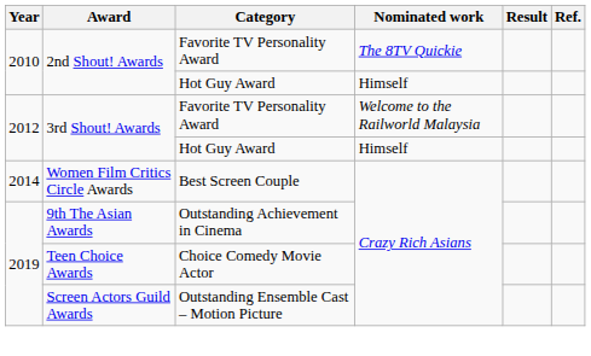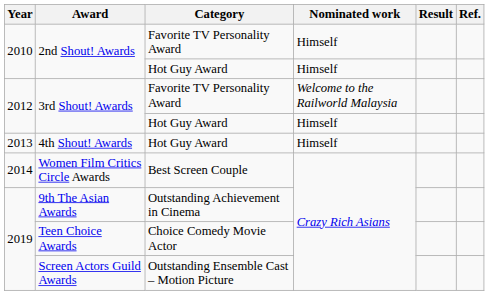 <table class="wikitable sortable">
 <tr>
 <th>Year</th>
 <th>Award</th>
 <th>Category</th>
 <th>Nominated work</th>
 <th>Result</th>
 <th class="unsortable">Ref.</th>
 </tr>
 <tr>
 <td rowspan="2">2010</td>
 <td rowspan="2">2nd <a href='#'>Shout! Awards</a></td>
 <td>Favorite TV Personality Award</td>
-<td><em><a href='#'>The 8TV Quickie</a></em></td>
+<td>Himself</td>
 <td></td>
 <td></td>
 </tr>
 <tr>
 <td>Hot Guy Award</td>
 <td>Himself</td>
 <td></td>
 <td></td>
 </tr>
 <tr>
 <td rowspan="2">2012</td>
 <td rowspan="2">3rd <a href='#'>Shout! Awards</a></td>
 <td>Favorite TV Personality Award</td>
 <td><em>Welcome to the Railworld Malaysia</em></td>
 <td></td>
 <td></td>
 </tr>
 <tr>
+<td>Hot Guy Award</td>
+<td>Himself</td>
+<td></td>
+<td></td>
+</tr>
+<tr>
+<td>2013</td>
+<td>4th <a href='#'>Shout! Awards</a></td>
 <td>Hot Guy Award</td>
 <td>Himself</td>
 <td></td>
 <td></td>
 </tr>
 <tr>
 <td>2014</td>
 <td><a href='#'>Women Film Critics Circle</a> Awards</td>
 <td>Best Screen Couple</td>
 <td rowspan="4"><em><a href='#'>Crazy Rich Asians</a></em></td>
 <td></td>
 <td style="text-align:center;"></td>
 </tr>
 <tr>
 <td rowspan="3">2019</td>
 <td><a href='#'>9th The Asian Awards</a></td>
 <td>Outstanding Achievement in Cinema</td>
 <td></td>
 <td style="text-align:center;"></td>
 </tr>
 <tr>
 <td><a href='#'>Teen Choice Awards</a></td>
 <td>Choice Comedy Movie Actor</td>
 <td></td>
 <td></td>
 </tr>
 <tr>
 <td><a href='#'>Screen Actors Guild Awards</a></td>
 <td>Outstanding Ensemble Cast – Motion Picture</td>
 <td></td>
 <td></td>
 </tr>
 </table>
